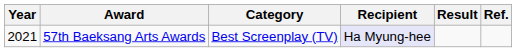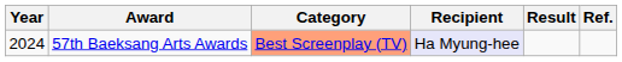 <table class="wikitable">
 <tr>
 <th>Year</th>
 <th>Award</th>
 <th>Category</th>
 <th>Recipient</th>
 <th>Result</th>
 <th>Ref.</th>
 </tr>
 <tr>
-<td>2021</td>
+<td>2024</td>
 <td><a href='#'>57th Baeksang Arts Awards</a></td>
-<td><a href='#'>Best Screenplay (TV)</a></td>
+<td style="background: lightsalmon;"><a href='#'>Best Screenplay (TV)</a></td>
 <td style="background: lavender;">Ha Myung-hee</td>
 <td></td>
 <td align="center"></td>
 </tr>
 </table>
